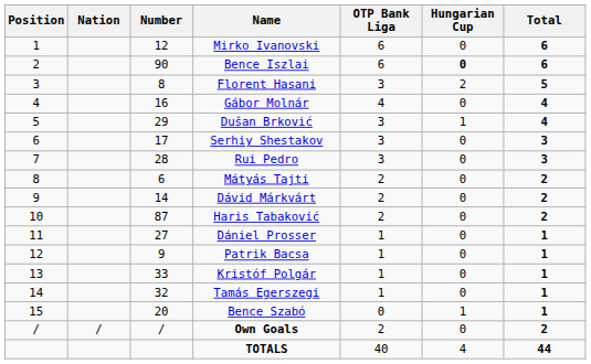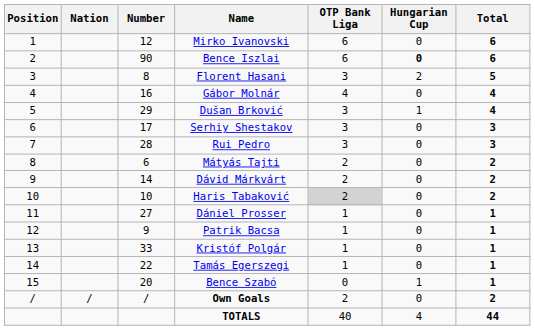 <table class="wikitable" style="font-size: 95%; text-align: center;">
 <tr>
 <th width=60>Position</th>
 <th width=60>Nation</th>
 <th width=60>Number</th>
 <th width=150>Name</th>
 <th width=80>OTP Bank Liga</th>
 <th width=80>Hungarian Cup</th>
 <th width=80>Total</th>
 </tr>
 <tr>
 <td>1</td>
 <td></td>
 <td>12</td>
 <td><a href='#'>Mirko Ivanovski</a></td>
 <td>6</td>
 <td>0</td>
 <td><strong>6</strong></td>
 </tr>
 <tr>
 <td>2</td>
 <td></td>
 <td>90</td>
 <td><a href='#'>Bence Iszlai</a></td>
 <td>6</td>
 <td><strong>0</strong></td>
 <td><strong>6</strong></td>
 </tr>
 <tr>
 <td>3</td>
 <td></td>
 <td>8</td>
 <td><a href='#'>Florent Hasani</a></td>
 <td>3</td>
 <td>2</td>
 <td><strong>5</strong></td>
 </tr>
 <tr>
 <td>4</td>
 <td></td>
 <td>16</td>
 <td><a href='#'>Gábor Molnár</a></td>
 <td>4</td>
 <td>0</td>
 <td><strong>4</strong></td>
 </tr>
 <tr>
 <td>5</td>
 <td></td>
 <td>29</td>
 <td><a href='#'>Dušan Brković</a></td>
 <td>3</td>
 <td>1</td>
 <td><strong>4</strong></td>
 </tr>
 <tr>
 <td>6</td>
 <td></td>
 <td>17</td>
 <td><a href='#'>Serhiy Shestakov</a></td>
 <td>3</td>
 <td>0</td>
 <td><strong>3</strong></td>
 </tr>
 <tr>
 <td>7</td>
 <td></td>
 <td>28</td>
 <td><a href='#'>Rui Pedro</a></td>
 <td>3</td>
 <td>0</td>
 <td><strong>3</strong></td>
 </tr>
 <tr>
 <td>8</td>
 <td></td>
 <td>6</td>
 <td><a href='#'>Mátyás Tajti</a></td>
 <td>2</td>
 <td>0</td>
 <td><strong>2</strong></td>
 </tr>
 <tr>
 <td>9</td>
 <td></td>
 <td>14</td>
 <td><a href='#'>Dávid Márkvárt</a></td>
 <td>2</td>
 <td>0</td>
 <td><strong>2</strong></td>
 </tr>
 <tr>
 <td>10</td>
 <td></td>
-<td>87</td>
+<td>10</td>
 <td><a href='#'>Haris Tabaković</a></td>
-<td>2</td>
+<td style="background: lightgrey;">2</td>
 <td>0</td>
 <td><strong>2</strong></td>
 </tr>
 <tr>
 <td>11</td>
 <td></td>
 <td>27</td>
 <td><a href='#'>Dániel Prosser</a></td>
 <td>1</td>
 <td>0</td>
 <td><strong>1</strong></td>
 </tr>
 <tr>
 <td>12</td>
 <td></td>
 <td>9</td>
 <td><a href='#'>Patrik Bacsa</a></td>
 <td>1</td>
 <td>0</td>
 <td><strong>1</strong></td>
 </tr>
 <tr>
 <td>13</td>
 <td></td>
 <td>33</td>
 <td><a href='#'>Kristóf Polgár</a></td>
 <td>1</td>
 <td>0</td>
 <td><strong>1</strong></td>
 </tr>
 <tr>
 <td>14</td>
 <td></td>
-<td>32</td>
+<td>22</td>
 <td><a href='#'>Tamás Egerszegi</a></td>
 <td>1</td>
 <td>0</td>
 <td><strong>1</strong></td>
 </tr>
 <tr>
 <td>15</td>
 <td></td>
 <td>20</td>
 <td><a href='#'>Bence Szabó</a></td>
 <td>0</td>
 <td>1</td>
 <td><strong>1</strong></td>
 </tr>
 <tr>
 <td>/</td>
 <td>/</td>
 <td>/</td>
 <td><strong>Own Goals</strong></td>
 <td>2</td>
 <td>0</td>
 <td><strong>2</strong></td>
 </tr>
 <tr>
 <td></td>
 <td></td>
 <td></td>
 <td><strong>TOTALS</strong></td>
 <td>40</td>
 <td>4</td>
 <td><strong>44</strong></td>
 </tr>
 </table>
